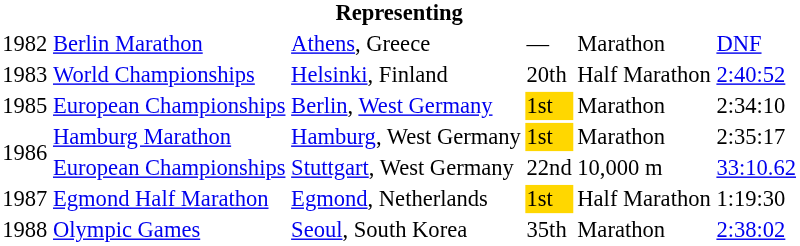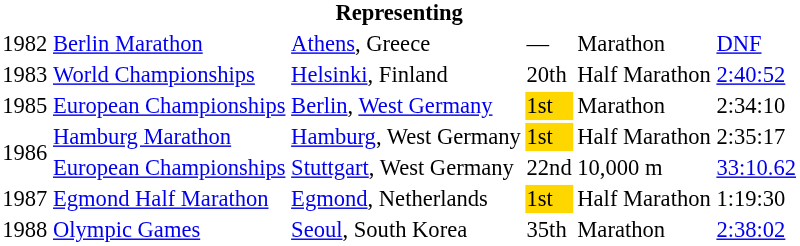 <table>
 <tr>
 <th colspan="6">Representing </th>
 </tr>
 <tr>
 <td>1982</td>
 <td><a href='#'>Berlin Marathon</a></td>
 <td><a href='#'>Athens</a>, Greece</td>
 <td>—</td>
 <td>Marathon</td>
 <td><a href='#'>DNF</a></td>
 </tr>
 <tr>
 <td>1983</td>
 <td><a href='#'>World Championships</a></td>
 <td><a href='#'>Helsinki</a>, Finland</td>
 <td>20th</td>
 <td>Half Marathon</td>
 <td><a href='#'>2:40:52</a></td>
 </tr>
 <tr>
 <td>1985</td>
 <td><a href='#'>European Championships</a></td>
 <td><a href='#'>Berlin</a>, <a href='#'>West Germany</a></td>
 <td bgcolor="gold">1st</td>
 <td>Marathon</td>
 <td>2:34:10</td>
 </tr>
 <tr>
 <td rowspan=2>1986</td>
 <td><a href='#'>Hamburg Marathon</a></td>
 <td><a href='#'>Hamburg</a>, West Germany</td>
 <td bgcolor="gold">1st</td>
-<td>Marathon</td>
+<td>Half Marathon</td>
 <td>2:35:17</td>
 </tr>
 <tr>
 <td><a href='#'>European Championships</a></td>
 <td><a href='#'>Stuttgart</a>, West Germany</td>
 <td>22nd</td>
 <td>10,000 m</td>
 <td><a href='#'>33:10.62</a></td>
 </tr>
 <tr>
 <td>1987</td>
 <td><a href='#'>Egmond Half Marathon</a></td>
 <td><a href='#'>Egmond</a>, Netherlands</td>
 <td bgcolor="gold">1st</td>
 <td>Half Marathon</td>
 <td>1:19:30</td>
 </tr>
 <tr>
 <td>1988</td>
 <td><a href='#'>Olympic Games</a></td>
 <td><a href='#'>Seoul</a>, South Korea</td>
 <td>35th</td>
 <td>Marathon</td>
 <td><a href='#'>2:38:02</a></td>
 </tr>
 </table>
